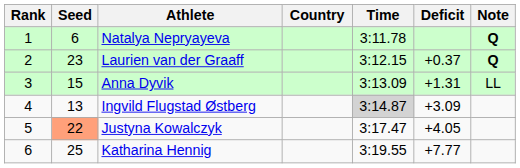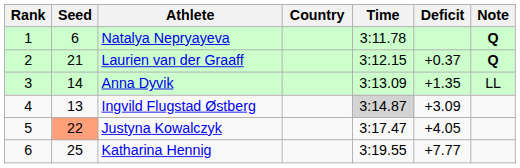 <table class="wikitable sortable" style="text-align:center" width=65%>
 <tr>
 <th>Rank</th>
 <th>Seed</th>
 <th>Athlete</th>
 <th>Country</th>
 <th>Time</th>
 <th>Deficit</th>
 <th>Note</th>
 </tr>
 <tr bgcolor="#ccffcc">
 <td>1</td>
 <td>6</td>
 <td align="left"><a href='#'>Natalya Nepryayeva</a></td>
 <td align="left"></td>
 <td>3:11.78</td>
 <td></td>
 <td><strong>Q</strong></td>
 </tr>
 <tr bgcolor="#ccffcc">
 <td>2</td>
-<td>23</td>
+<td>21</td>
 <td align="left"><a href='#'>Laurien van der Graaff</a></td>
 <td align="left"></td>
 <td>3:12.15</td>
 <td>+0.37</td>
 <td><strong>Q</strong></td>
 </tr>
 <tr bgcolor="#ccffcc">
 <td>3</td>
-<td>15</td>
+<td>14</td>
 <td align="left"><a href='#'>Anna Dyvik</a></td>
 <td align="left"></td>
 <td>3:13.09</td>
-<td>+1.31</td>
+<td>+1.35</td>
 <td>LL</td>
 </tr>
 <tr>
 <td>4</td>
 <td>13</td>
 <td align="left"><a href='#'>Ingvild Flugstad Østberg</a></td>
 <td align="left"></td>
 <td style="background: lightgrey;">3:14.87</td>
 <td>+3.09</td>
 <td></td>
 </tr>
 <tr>
 <td>5</td>
 <td style="background: lightsalmon;">22</td>
 <td align="left"><a href='#'>Justyna Kowalczyk</a></td>
 <td align="left"></td>
 <td>3:17.47</td>
 <td>+4.05</td>
 <td></td>
 </tr>
 <tr>
 <td>6</td>
 <td>25</td>
 <td align="left"><a href='#'>Katharina Hennig</a></td>
 <td align="left"></td>
 <td>3:19.55</td>
 <td>+7.77</td>
 <td></td>
 </tr>
 </table>
